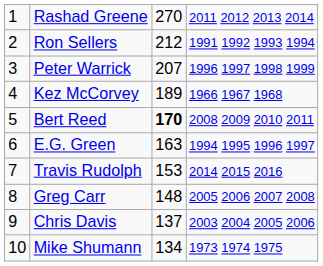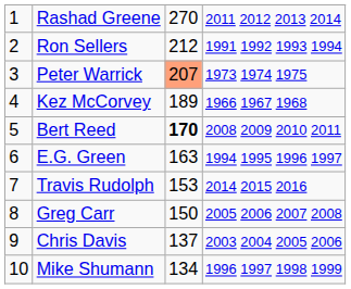 <table class="wikitable">
 <tr>
 </tr>
 <tr>
 <td>1</td>
 <td><a href='#'>Rashad Greene</a></td>
 <td>270</td>
 <td style="font-size:80%;"><a href='#'>2011</a> <a href='#'>2012</a> <a href='#'>2013</a> <a href='#'>2014</a></td>
 </tr>
 <tr>
 <td>2</td>
 <td><a href='#'>Ron Sellers</a></td>
 <td>212</td>
 <td style="font-size:80%;"><a href='#'>1991</a> <a href='#'>1992</a> <a href='#'>1993</a> <a href='#'>1994</a></td>
 </tr>
 <tr>
 <td>3</td>
 <td><a href='#'>Peter Warrick</a></td>
-<td>207</td>
-<td style="font-size:80%;"><a href='#'>1996</a> <a href='#'>1997</a> <a href='#'>1998</a> <a href='#'>1999</a></td>
+<td style="background: lightsalmon;">207</td>
+<td style="font-size:80%;"><a href='#'>1973</a> <a href='#'>1974</a> <a href='#'>1975</a></td>
 </tr>
 <tr>
 <td>4</td>
 <td><a href='#'>Kez McCorvey</a></td>
 <td>189</td>
 <td style="font-size:80%;"><a href='#'>1966</a> <a href='#'>1967</a> <a href='#'>1968</a></td>
 </tr>
 <tr>
 <td>5</td>
 <td><a href='#'>Bert Reed</a></td>
 <td><strong>170</strong></td>
 <td style="font-size:80%;"><a href='#'>2008</a> <a href='#'>2009</a> <a href='#'>2010</a> <a href='#'>2011</a></td>
 </tr>
 <tr>
 <td>6</td>
 <td><a href='#'>E.G. Green</a></td>
 <td>163</td>
 <td style="font-size:80%;"><a href='#'>1994</a> <a href='#'>1995</a> <a href='#'>1996</a> <a href='#'>1997</a></td>
 </tr>
 <tr>
 <td>7</td>
 <td><a href='#'>Travis Rudolph</a></td>
 <td>153</td>
 <td style="font-size:80%;"><a href='#'>2014</a> <a href='#'>2015</a> <a href='#'>2016</a></td>
 </tr>
 <tr>
 <td>8</td>
 <td><a href='#'>Greg Carr</a></td>
-<td>148</td>
+<td>150</td>
 <td style="font-size:80%;"><a href='#'>2005</a> <a href='#'>2006</a> <a href='#'>2007</a> <a href='#'>2008</a></td>
 </tr>
 <tr>
 <td>9</td>
 <td><a href='#'>Chris Davis</a></td>
 <td>137</td>
 <td style="font-size:80%;"><a href='#'>2003</a> <a href='#'>2004</a> <a href='#'>2005</a> <a href='#'>2006</a></td>
 </tr>
 <tr>
 <td>10</td>
 <td><a href='#'>Mike Shumann</a></td>
 <td>134</td>
-<td style="font-size:80%;"><a href='#'>1973</a> <a href='#'>1974</a> <a href='#'>1975</a></td>
+<td style="font-size:80%;"><a href='#'>1996</a> <a href='#'>1997</a> <a href='#'>1998</a> <a href='#'>1999</a></td>
 </tr>
 </table>
